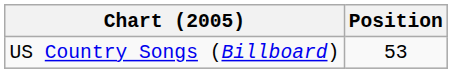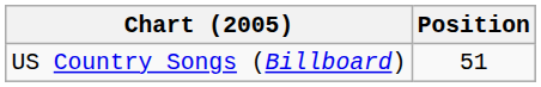 <table class="wikitable sortable">
 <tr>
 <th scope="col">Chart (2005)</th>
 <th scope="col">Position</th>
 </tr>
 <tr>
 <td>US <a href='#'>Country Songs</a> (<em><a href='#'>Billboard</a></em>)</td>
-<td align="center">53</td>
+<td align="center">51</td>
 </tr>
 </table>
